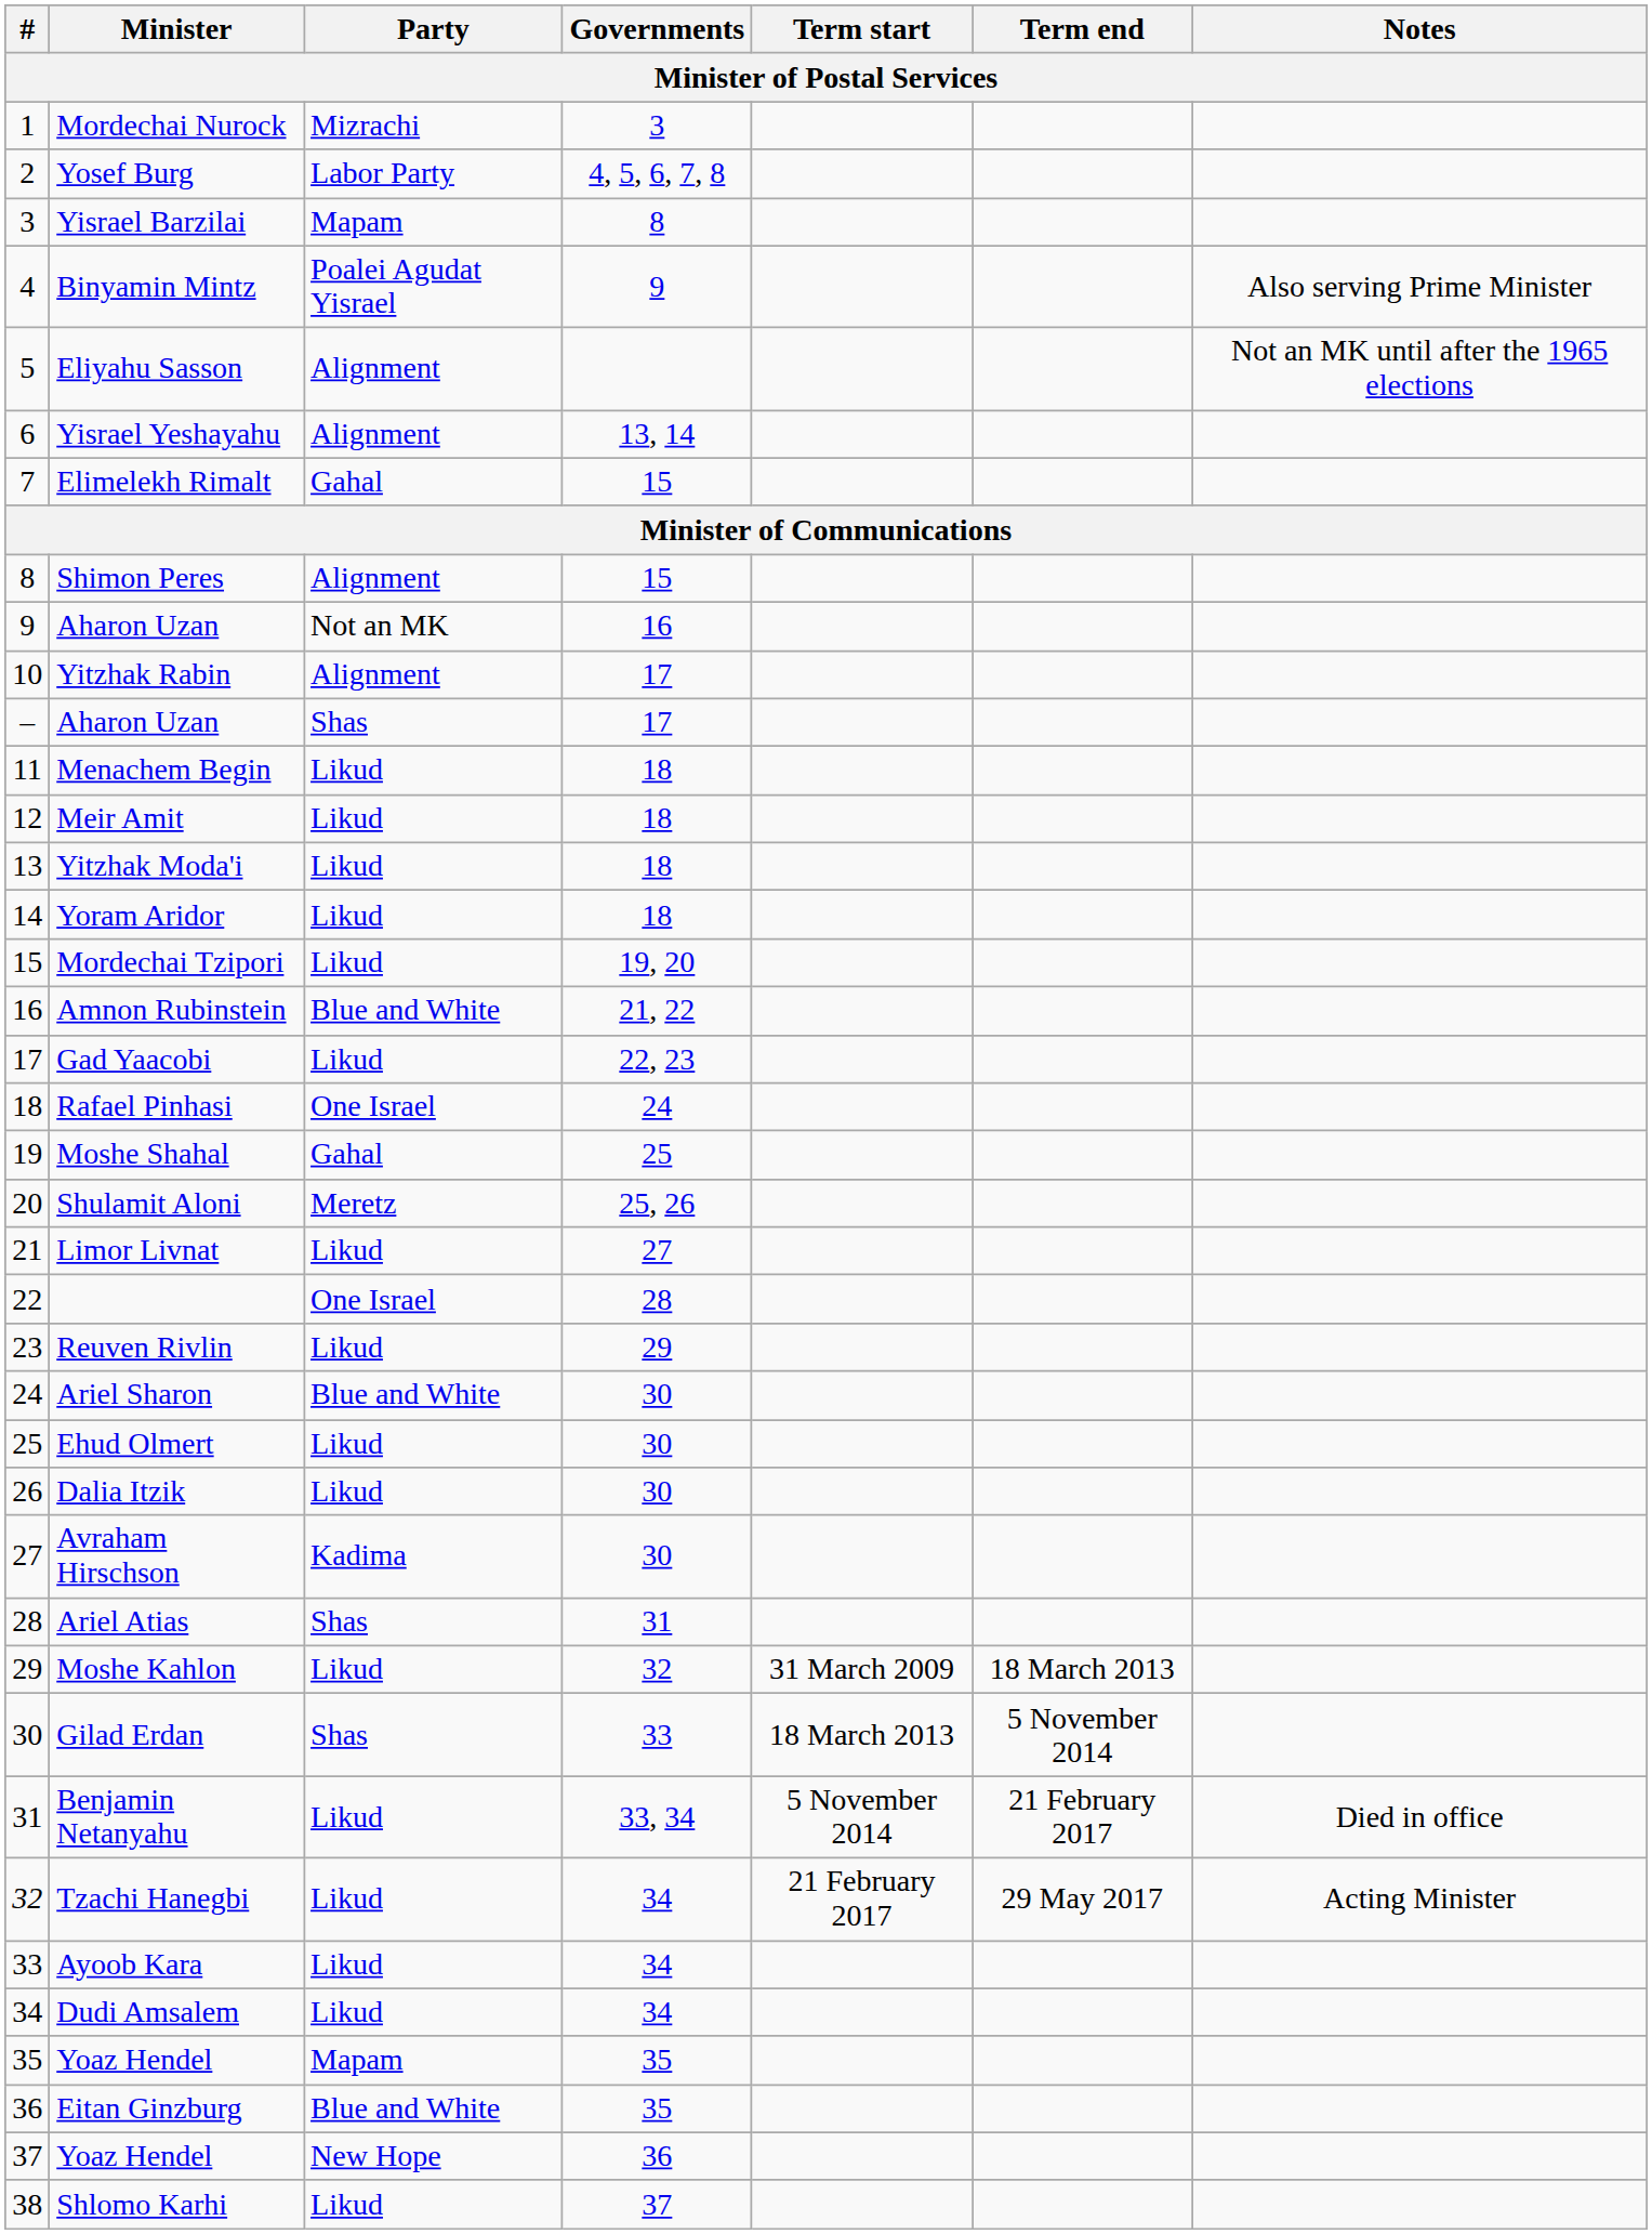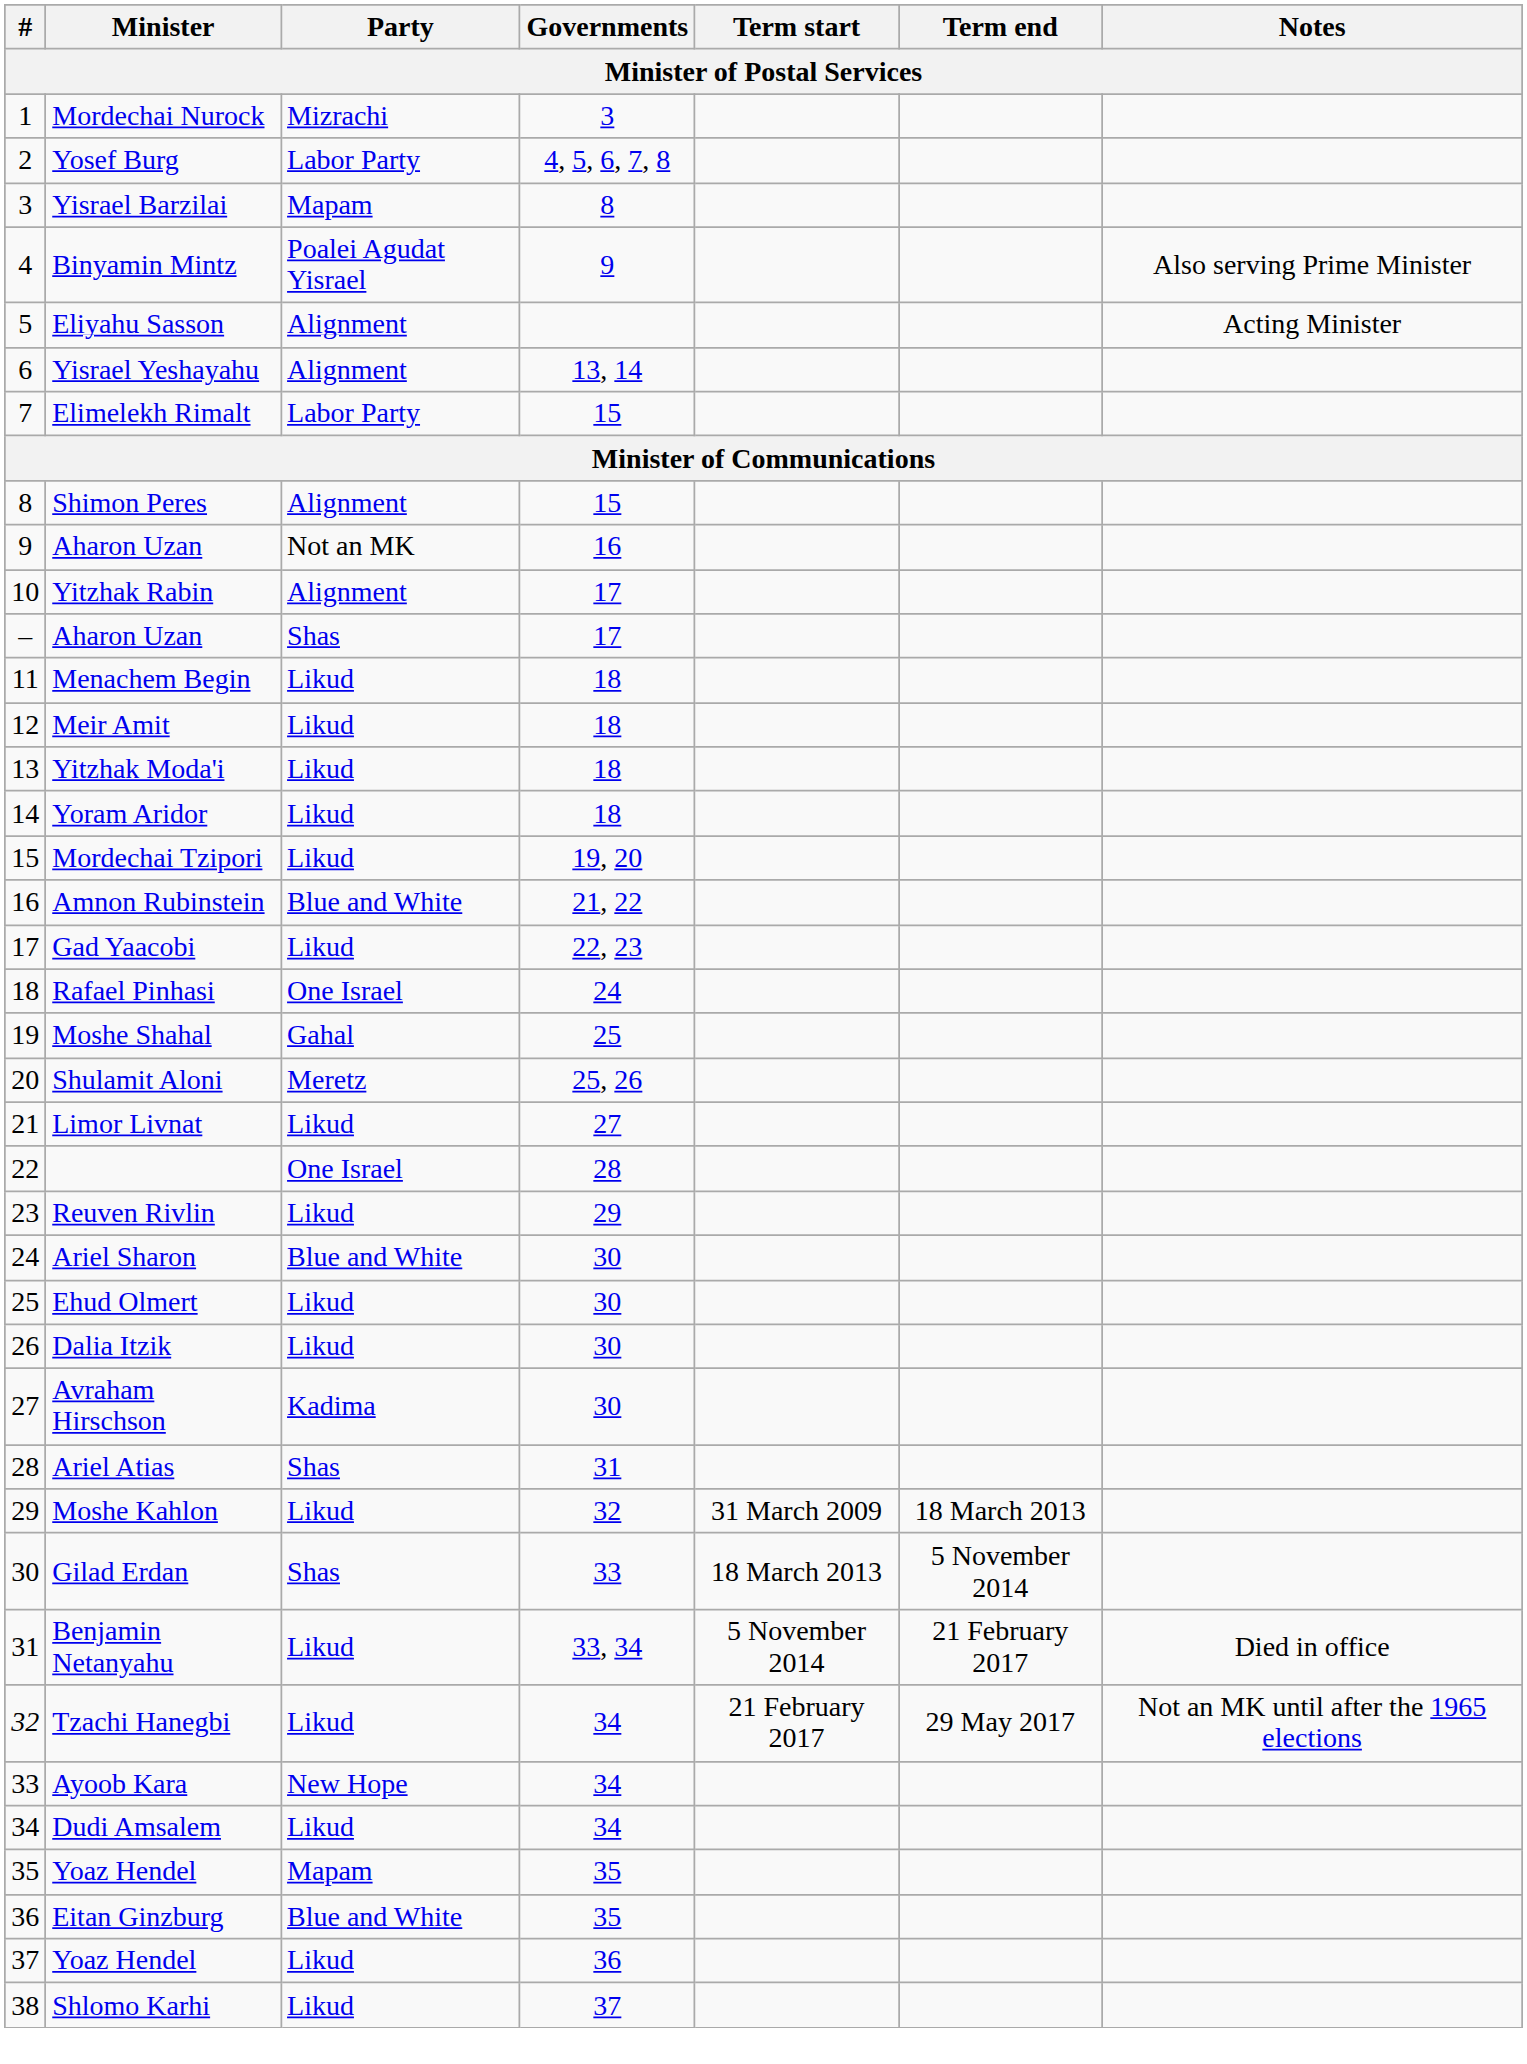 <table class=wikitable style=text-align:center>
 <tr>
 <th>#</th>
 <th>Minister</th>
 <th>Party</th>
 <th>Governments</th>
 <th>Term start</th>
 <th>Term end</th>
 <th>Notes</th>
 </tr>
 <tr>
 <th colspan=7>Minister of Postal Services</th>
 </tr>
 <tr>
 <td>1</td>
 <td align=left><a href='#'>Mordechai Nurock</a></td>
 <td align=left><a href='#'>Mizrachi</a></td>
 <td><a href='#'>3</a></td>
 <td></td>
 <td></td>
 <td></td>
 </tr>
 <tr>
 <td>2</td>
 <td align=left><a href='#'>Yosef Burg</a></td>
 <td align=left><a href='#'>Labor Party</a></td>
 <td><a href='#'>4</a>, <a href='#'>5</a>, <a href='#'>6</a>, <a href='#'>7</a>, <a href='#'>8</a></td>
 <td></td>
 <td></td>
 <td></td>
 </tr>
 <tr>
 <td>3</td>
 <td align=left><a href='#'>Yisrael Barzilai</a></td>
 <td align=left><a href='#'>Mapam</a></td>
 <td><a href='#'>8</a></td>
 <td></td>
 <td></td>
 <td></td>
 </tr>
 <tr>
 <td>4</td>
 <td align=left><a href='#'>Binyamin Mintz</a></td>
 <td align=left><a href='#'>Poalei Agudat Yisrael</a></td>
 <td><a href='#'>9</a></td>
 <td></td>
 <td></td>
 <td>Also serving Prime Minister</td>
 </tr>
 <tr>
 <td>5</td>
 <td align=left><a href='#'>Eliyahu Sasson</a></td>
 <td align=left><a href='#'>Alignment</a></td>
 <td></td>
 <td></td>
 <td></td>
-<td>Not an MK until after the <a href='#'>1965 elections</a></td>
+<td>Acting Minister</td>
 </tr>
 <tr>
 <td>6</td>
 <td align=left><a href='#'>Yisrael Yeshayahu</a></td>
 <td align=left><a href='#'>Alignment</a></td>
 <td><a href='#'>13</a>, <a href='#'>14</a></td>
 <td></td>
 <td></td>
 <td></td>
 </tr>
 <tr>
 <td>7</td>
 <td align=left><a href='#'>Elimelekh Rimalt</a></td>
-<td align=left><a href='#'>Gahal</a></td>
+<td align=left><a href='#'>Labor Party</a></td>
 <td><a href='#'>15</a></td>
 <td></td>
 <td></td>
 <td></td>
 </tr>
 <tr>
 <th colspan=7>Minister of Communications</th>
 </tr>
 <tr>
 <td>8</td>
 <td align=left><a href='#'>Shimon Peres</a></td>
 <td align=left><a href='#'>Alignment</a></td>
 <td><a href='#'>15</a></td>
 <td></td>
 <td></td>
 <td></td>
 </tr>
 <tr>
 <td>9</td>
 <td align=left><a href='#'>Aharon Uzan</a></td>
 <td align=left>Not an MK</td>
 <td><a href='#'>16</a></td>
 <td></td>
 <td></td>
 <td></td>
 </tr>
 <tr>
 <td>10</td>
 <td align=left><a href='#'>Yitzhak Rabin</a></td>
 <td align=left><a href='#'>Alignment</a></td>
 <td><a href='#'>17</a></td>
 <td></td>
 <td></td>
 <td></td>
 </tr>
 <tr>
 <td>–</td>
 <td align=left><a href='#'>Aharon Uzan</a></td>
 <td align=left><a href='#'>Shas</a></td>
 <td><a href='#'>17</a></td>
 <td></td>
 <td></td>
 <td></td>
 </tr>
 <tr>
 <td>11</td>
 <td align=left><a href='#'>Menachem Begin</a></td>
 <td align=left><a href='#'>Likud</a></td>
 <td><a href='#'>18</a></td>
 <td></td>
 <td></td>
 <td></td>
 </tr>
 <tr>
 <td>12</td>
 <td align=left><a href='#'>Meir Amit</a></td>
 <td align=left><a href='#'>Likud</a></td>
 <td><a href='#'>18</a></td>
 <td></td>
 <td></td>
 <td></td>
 </tr>
 <tr>
 <td>13</td>
 <td align=left><a href='#'>Yitzhak Moda'i</a></td>
 <td align=left><a href='#'>Likud</a></td>
 <td><a href='#'>18</a></td>
 <td></td>
 <td></td>
 <td></td>
 </tr>
 <tr>
 <td>14</td>
 <td align=left><a href='#'>Yoram Aridor</a></td>
 <td align=left><a href='#'>Likud</a></td>
 <td><a href='#'>18</a></td>
 <td></td>
 <td></td>
 <td></td>
 </tr>
 <tr>
 <td>15</td>
 <td align=left><a href='#'>Mordechai Tzipori</a></td>
 <td align=left><a href='#'>Likud</a></td>
 <td><a href='#'>19</a>, <a href='#'>20</a></td>
 <td></td>
 <td></td>
 <td></td>
 </tr>
 <tr>
 <td>16</td>
 <td align=left><a href='#'>Amnon Rubinstein</a></td>
 <td align=left><a href='#'>Blue and White</a></td>
 <td><a href='#'>21</a>, <a href='#'>22</a></td>
 <td></td>
 <td></td>
 <td></td>
 </tr>
 <tr>
 <td>17</td>
 <td align=left><a href='#'>Gad Yaacobi</a></td>
 <td align=left><a href='#'>Likud</a></td>
 <td><a href='#'>22</a>, <a href='#'>23</a></td>
 <td></td>
 <td></td>
 <td></td>
 </tr>
 <tr>
 <td>18</td>
 <td align=left><a href='#'>Rafael Pinhasi</a></td>
 <td align=left><a href='#'>One Israel</a></td>
 <td><a href='#'>24</a></td>
 <td></td>
 <td></td>
 <td></td>
 </tr>
 <tr>
 <td>19</td>
 <td align=left><a href='#'>Moshe Shahal</a></td>
 <td align=left><a href='#'>Gahal</a></td>
 <td><a href='#'>25</a></td>
 <td></td>
 <td></td>
 <td></td>
 </tr>
 <tr>
 <td>20</td>
 <td align=left><a href='#'>Shulamit Aloni</a></td>
 <td align=left><a href='#'>Meretz</a></td>
 <td><a href='#'>25</a>, <a href='#'>26</a></td>
 <td></td>
 <td></td>
 <td></td>
 </tr>
 <tr>
 <td>21</td>
 <td align=left><a href='#'>Limor Livnat</a></td>
 <td align=left><a href='#'>Likud</a></td>
 <td><a href='#'>27</a></td>
 <td></td>
 <td></td>
 <td></td>
 </tr>
 <tr>
 <td>22</td>
 <td align=left></td>
 <td align=left><a href='#'>One Israel</a></td>
 <td><a href='#'>28</a></td>
 <td></td>
 <td></td>
 <td></td>
 </tr>
 <tr>
 <td>23</td>
 <td align=left><a href='#'>Reuven Rivlin</a></td>
 <td align=left><a href='#'>Likud</a></td>
 <td><a href='#'>29</a></td>
 <td></td>
 <td></td>
 <td></td>
 </tr>
 <tr>
 <td>24</td>
 <td align=left><a href='#'>Ariel Sharon</a></td>
 <td align=left><a href='#'>Blue and White</a></td>
 <td><a href='#'>30</a></td>
 <td></td>
 <td></td>
 <td></td>
 </tr>
 <tr>
 <td>25</td>
 <td align=left><a href='#'>Ehud Olmert</a></td>
 <td align=left><a href='#'>Likud</a></td>
 <td><a href='#'>30</a></td>
 <td></td>
 <td></td>
 <td></td>
 </tr>
 <tr>
 <td>26</td>
 <td align=left><a href='#'>Dalia Itzik</a></td>
 <td align=left><a href='#'>Likud</a></td>
 <td><a href='#'>30</a></td>
 <td></td>
 <td></td>
 <td></td>
 </tr>
 <tr>
 <td>27</td>
 <td align=left><a href='#'>Avraham Hirschson</a></td>
 <td align=left><a href='#'>Kadima</a></td>
 <td><a href='#'>30</a></td>
 <td></td>
 <td></td>
 <td></td>
 </tr>
 <tr>
 <td>28</td>
 <td align=left><a href='#'>Ariel Atias</a></td>
 <td align=left><a href='#'>Shas</a></td>
 <td><a href='#'>31</a></td>
 <td></td>
 <td></td>
 <td></td>
 </tr>
 <tr>
 <td>29</td>
 <td align=left><a href='#'>Moshe Kahlon</a></td>
 <td align=left><a href='#'>Likud</a></td>
 <td><a href='#'>32</a></td>
 <td>31 March 2009</td>
 <td>18 March 2013</td>
 <td></td>
 </tr>
 <tr>
 <td>30</td>
 <td align=left><a href='#'>Gilad Erdan</a></td>
 <td align=left><a href='#'>Shas</a></td>
 <td><a href='#'>33</a></td>
 <td>18 March 2013</td>
 <td>5 November 2014</td>
 <td></td>
 </tr>
 <tr>
 <td>31</td>
 <td align=left><a href='#'>Benjamin Netanyahu</a></td>
 <td align=left><a href='#'>Likud</a></td>
 <td><a href='#'>33</a>, <a href='#'>34</a></td>
 <td>5 November 2014</td>
 <td>21 February 2017</td>
 <td>Died in office</td>
 </tr>
 <tr>
 <td><em>32</em></td>
 <td align=left><a href='#'>Tzachi Hanegbi</a></td>
 <td align=left><a href='#'>Likud</a></td>
 <td><a href='#'>34</a></td>
 <td>21 February 2017</td>
 <td>29 May 2017</td>
-<td>Acting Minister</td>
+<td>Not an MK until after the <a href='#'>1965 elections</a></td>
 </tr>
 <tr>
 <td>33</td>
 <td align=left><a href='#'>Ayoob Kara</a></td>
-<td align=left><a href='#'>Likud</a></td>
+<td align=left><a href='#'>New Hope</a></td>
 <td><a href='#'>34</a></td>
 <td></td>
 <td></td>
 <td></td>
 </tr>
 <tr>
 <td>34</td>
 <td align=left><a href='#'>Dudi Amsalem</a></td>
 <td align=left><a href='#'>Likud</a></td>
 <td><a href='#'>34</a></td>
 <td></td>
 <td></td>
 <td></td>
 </tr>
 <tr>
 <td>35</td>
 <td align=left><a href='#'>Yoaz Hendel</a></td>
 <td align=left><a href='#'>Mapam</a></td>
 <td><a href='#'>35</a></td>
 <td></td>
 <td></td>
 <td></td>
 </tr>
 <tr>
 <td>36</td>
 <td align=left><a href='#'>Eitan Ginzburg</a></td>
 <td align=left><a href='#'>Blue and White</a></td>
 <td><a href='#'>35</a></td>
 <td></td>
 <td></td>
 <td></td>
 </tr>
 <tr>
 <td>37</td>
 <td align=left><a href='#'>Yoaz Hendel</a></td>
-<td align=left><a href='#'>New Hope</a></td>
+<td align=left><a href='#'>Likud</a></td>
 <td><a href='#'>36</a></td>
 <td></td>
 <td></td>
 <td></td>
 </tr>
 <tr>
 <td>38</td>
 <td align=left><a href='#'>Shlomo Karhi</a></td>
 <td align=left><a href='#'>Likud</a></td>
 <td><a href='#'>37</a></td>
 <td></td>
 <td></td>
 <td></td>
 </tr>
 </table>
